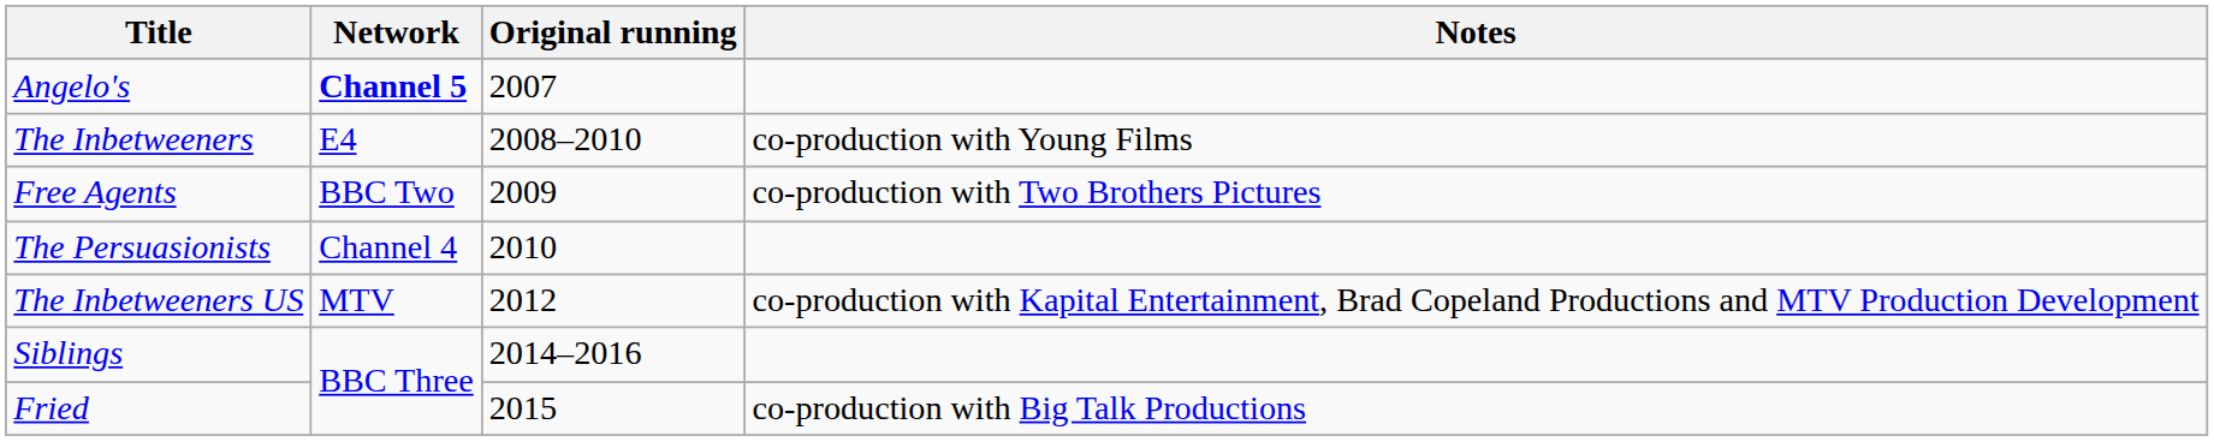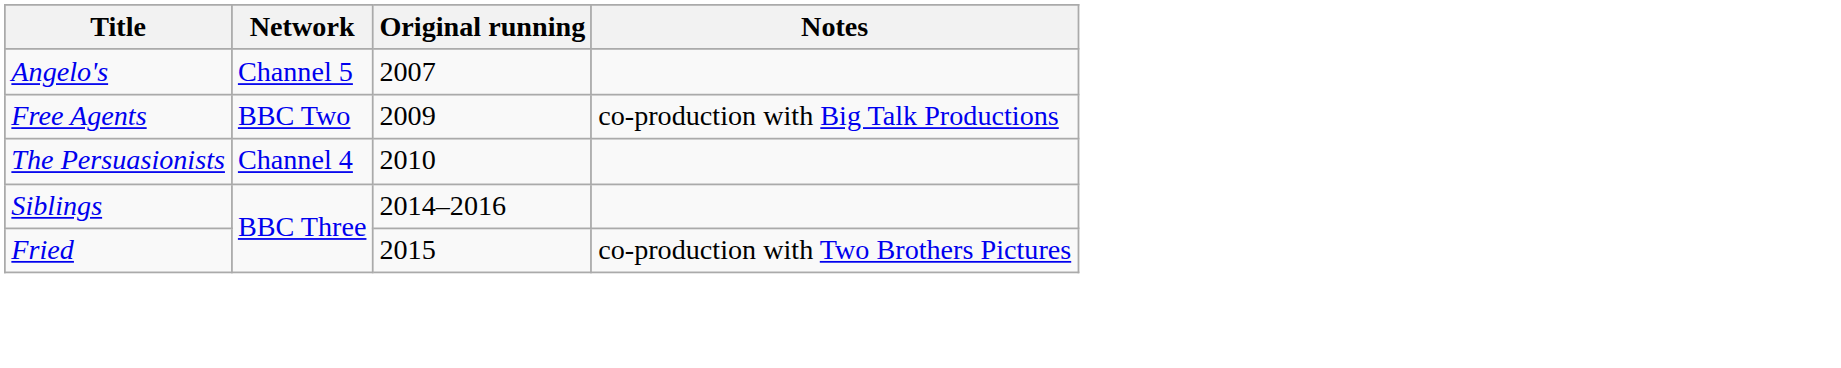 <table class="wikitable sortable">
 <tr>
 <th>Title</th>
 <th>Network</th>
 <th>Original running</th>
 <th>Notes</th>
 </tr>
 <tr>
 <td><em><a href='#'>Angelo's</a></em></td>
-<td><strong><a href='#'>Channel 5</a></strong></td>
+<td><a href='#'>Channel 5</a></td>
 <td>2007</td>
 <td></td>
-</tr>
-<tr>
-<td><em><a href='#'>The Inbetweeners</a></em></td>
-<td><a href='#'>E4</a></td>
-<td>2008–2010</td>
-<td>co-production with Young Films</td>
 </tr>
 <tr>
 <td><em><a href='#'>Free Agents</a></em></td>
 <td><a href='#'>BBC Two</a></td>
 <td>2009</td>
-<td>co-production with <a href='#'>Two Brothers Pictures</a></td>
+<td>co-production with <a href='#'>Big Talk Productions</a></td>
 </tr>
 <tr>
 <td><em><a href='#'>The Persuasionists</a></em></td>
 <td><a href='#'>Channel 4</a></td>
 <td>2010</td>
 <td></td>
-</tr>
-<tr>
-<td><em><a href='#'>The Inbetweeners US</a></em></td>
-<td><a href='#'>MTV</a></td>
-<td>2012</td>
-<td>co-production with <a href='#'>Kapital Entertainment</a>, Brad Copeland Productions and <a href='#'>MTV Production Development</a></td>
 </tr>
 <tr>
 <td><em><a href='#'>Siblings</a></em></td>
 <td rowspan="2"><a href='#'>BBC Three</a></td>
 <td>2014–2016</td>
 <td></td>
 </tr>
 <tr>
 <td><em><a href='#'>Fried</a></em></td>
 <td>2015</td>
-<td>co-production with <a href='#'>Big Talk Productions</a></td>
+<td>co-production with <a href='#'>Two Brothers Pictures</a></td>
 </tr>
 </table>
